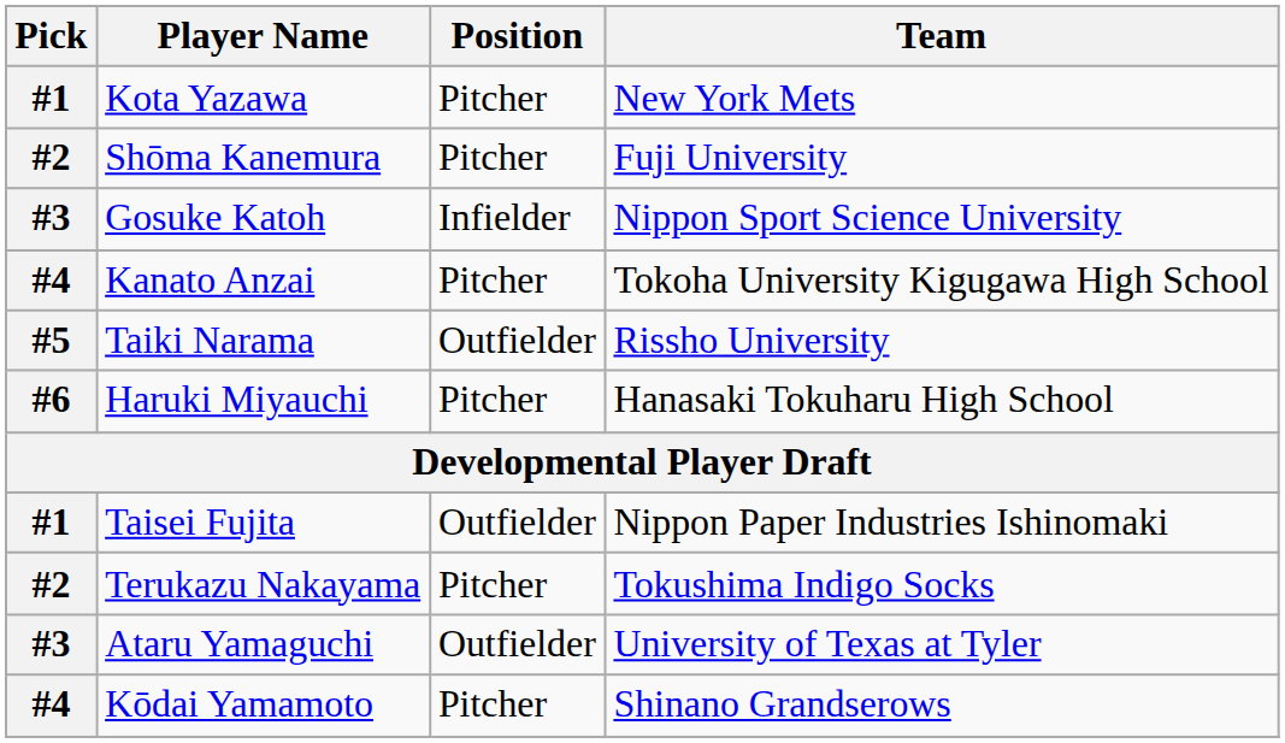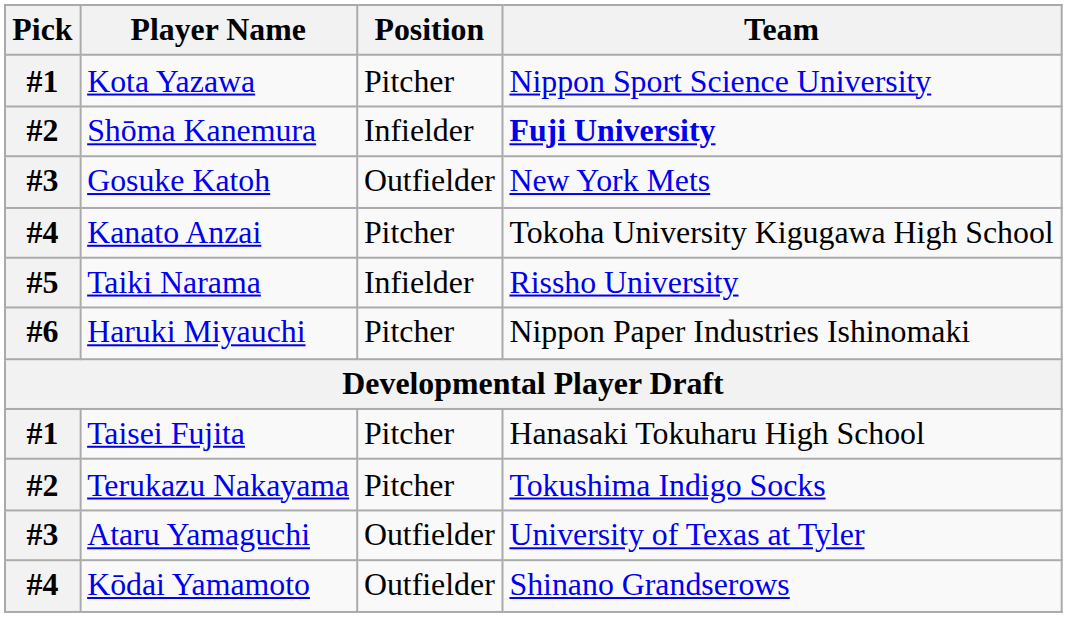 <table class="wikitable">
 <tr>
 <th>Pick</th>
 <th>Player Name</th>
 <th>Position</th>
 <th>Team</th>
 </tr>
 <tr>
 <th>#1</th>
 <td><a href='#'>Kota Yazawa</a></td>
 <td>Pitcher</td>
-<td><a href='#'>New York Mets</a></td>
+<td><a href='#'>Nippon Sport Science University</a></td>
 </tr>
 <tr>
 <th>#2</th>
 <td><a href='#'>Shōma Kanemura</a></td>
-<td>Pitcher</td>
-<td><a href='#'>Fuji University</a></td>
+<td>Infielder</td>
+<td><strong><a href='#'>Fuji University</a></strong></td>
 </tr>
 <tr>
 <th>#3</th>
 <td><a href='#'>Gosuke Katoh</a></td>
-<td>Infielder</td>
-<td><a href='#'>Nippon Sport Science University</a></td>
+<td>Outfielder</td>
+<td><a href='#'>New York Mets</a></td>
 </tr>
 <tr>
 <th>#4</th>
 <td><a href='#'>Kanato Anzai</a></td>
 <td>Pitcher</td>
 <td>Tokoha University Kigugawa High School</td>
 </tr>
 <tr>
 <th>#5</th>
 <td><a href='#'>Taiki Narama</a></td>
-<td>Outfielder</td>
+<td>Infielder</td>
 <td><a href='#'>Rissho University</a></td>
 </tr>
 <tr>
 <th>#6</th>
 <td><a href='#'>Haruki Miyauchi</a></td>
 <td>Pitcher</td>
-<td>Hanasaki Tokuharu High School</td>
+<td>Nippon Paper Industries Ishinomaki</td>
 </tr>
 <tr>
 <th colspan="5">Developmental Player Draft</th>
 </tr>
 <tr>
 <th>#1</th>
 <td><a href='#'>Taisei Fujita</a></td>
-<td>Outfielder</td>
-<td>Nippon Paper Industries Ishinomaki</td>
+<td>Pitcher</td>
+<td>Hanasaki Tokuharu High School</td>
 </tr>
 <tr>
 <th>#2</th>
 <td><a href='#'>Terukazu Nakayama</a></td>
 <td>Pitcher</td>
 <td><a href='#'>Tokushima Indigo Socks</a></td>
 </tr>
 <tr>
 <th>#3</th>
 <td><a href='#'>Ataru Yamaguchi</a></td>
 <td>Outfielder</td>
 <td><a href='#'>University of Texas at Tyler</a></td>
 </tr>
 <tr>
 <th>#4</th>
 <td><a href='#'>Kōdai Yamamoto</a></td>
-<td>Pitcher</td>
+<td>Outfielder</td>
 <td><a href='#'>Shinano Grandserows</a></td>
 </tr>
 </table>
